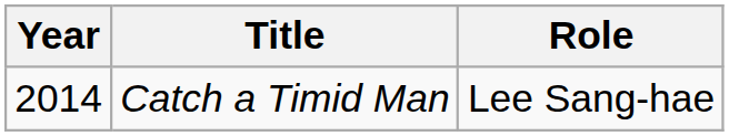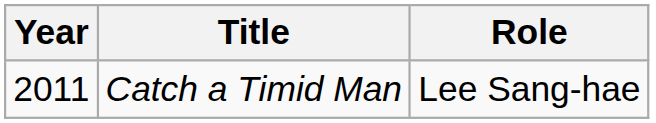 <table class="wikitable">
 <tr>
 <th>Year</th>
 <th>Title</th>
 <th>Role</th>
 </tr>
 <tr>
-<td>2014</td>
+<td>2011</td>
 <td><em>Catch a Timid Man</em></td>
 <td>Lee Sang-hae</td>
 </tr>
 </table>
